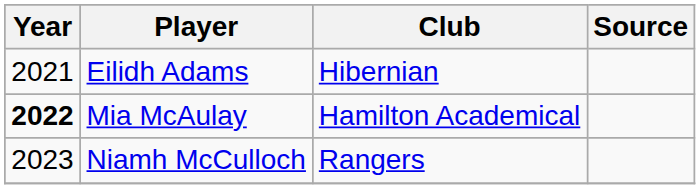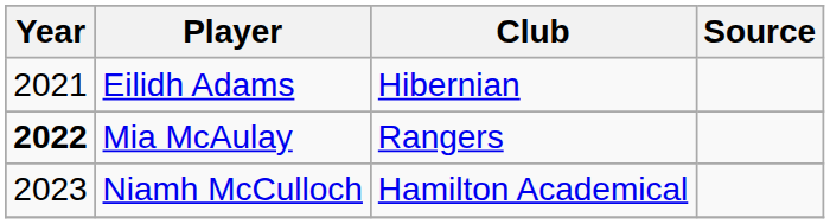 <table class="wikitable sortable">
 <tr>
 <th>Year</th>
 <th>Player</th>
 <th>Club</th>
 <th>Source</th>
 </tr>
 <tr>
 <td>2021</td>
 <td><a href='#'>Eilidh Adams</a></td>
 <td><a href='#'>Hibernian</a></td>
 <td></td>
 </tr>
 <tr>
 <td><strong>2022</strong></td>
 <td><a href='#'>Mia McAulay</a></td>
-<td><a href='#'>Hamilton Academical</a></td>
+<td><a href='#'>Rangers</a></td>
 <td></td>
 </tr>
 <tr>
 <td>2023</td>
 <td><a href='#'>Niamh McCulloch</a></td>
-<td><a href='#'>Rangers</a></td>
+<td><a href='#'>Hamilton Academical</a></td>
 <td></td>
 </tr>
 <tr>
 </tr>
 </table>
